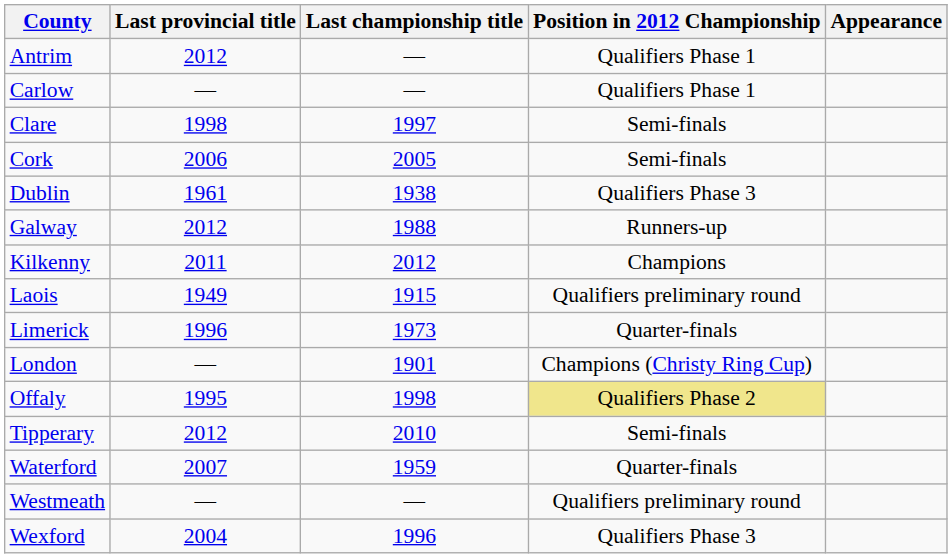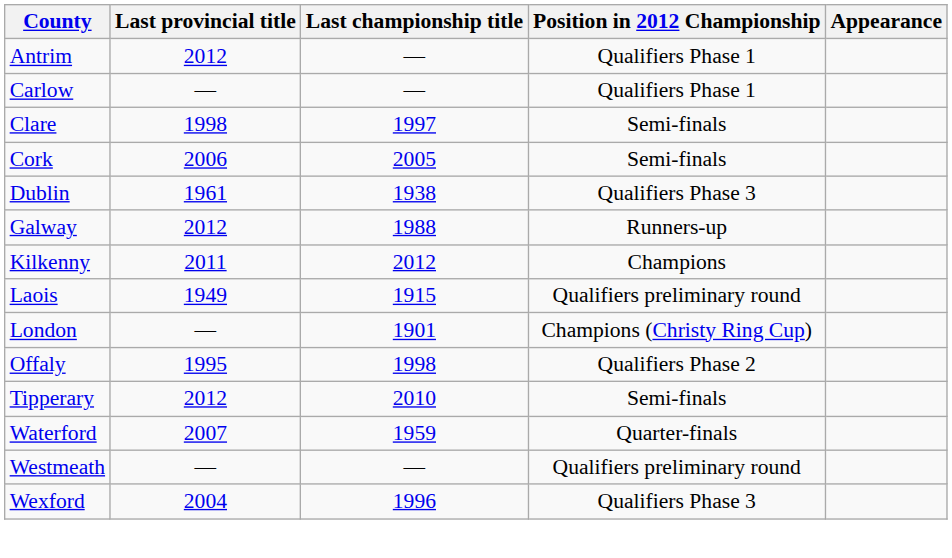 <table class="wikitable sortable" style="text-align:center">
 <tr>
 <th><a href='#'>County</a></th>
 <th>Last provincial title</th>
 <th>Last championship title</th>
 <th>Position in <a href='#'>2012</a> Championship</th>
 <th>Appearance</th>
 </tr>
 <tr>
 <td style="text-align:left"> <a href='#'>Antrim</a></td>
 <td><a href='#'>2012</a></td>
 <td>—</td>
 <td>Qualifiers Phase 1</td>
 <td></td>
 </tr>
 <tr>
 <td style="text-align:left"> <a href='#'>Carlow</a></td>
 <td>—</td>
 <td>—</td>
 <td>Qualifiers Phase 1</td>
 <td></td>
 </tr>
 <tr>
 <td style="text-align:left"> <a href='#'>Clare</a></td>
 <td><a href='#'>1998</a></td>
 <td><a href='#'>1997</a></td>
 <td>Semi-finals</td>
 <td></td>
 </tr>
 <tr>
 <td style="text-align:left"> <a href='#'>Cork</a></td>
 <td><a href='#'>2006</a></td>
 <td><a href='#'>2005</a></td>
 <td>Semi-finals</td>
 <td></td>
 </tr>
 <tr>
 <td style="text-align:left"> <a href='#'>Dublin</a></td>
 <td><a href='#'>1961</a></td>
 <td><a href='#'>1938</a></td>
 <td>Qualifiers Phase 3</td>
 <td></td>
 </tr>
 <tr>
 <td style="text-align:left"> <a href='#'>Galway</a></td>
 <td><a href='#'>2012</a></td>
 <td><a href='#'>1988</a></td>
 <td>Runners-up</td>
 <td></td>
 </tr>
 <tr>
 <td style="text-align:left"> <a href='#'>Kilkenny</a></td>
 <td><a href='#'>2011</a></td>
 <td><a href='#'>2012</a></td>
 <td>Champions</td>
 <td></td>
 </tr>
 <tr>
 <td style="text-align:left"> <a href='#'>Laois</a></td>
 <td><a href='#'>1949</a></td>
 <td><a href='#'>1915</a></td>
 <td>Qualifiers preliminary round</td>
 <td></td>
 </tr>
 <tr>
-<td style="text-align:left"> <a href='#'>Limerick</a></td>
-<td><a href='#'>1996</a></td>
-<td><a href='#'>1973</a></td>
-<td>Quarter-finals</td>
-<td></td>
-</tr>
-<tr>
 <td style="text-align:left"> <a href='#'>London</a></td>
 <td>—</td>
 <td><a href='#'>1901</a></td>
 <td>Champions (<a href='#'>Christy Ring Cup</a>)</td>
 <td></td>
 </tr>
 <tr>
 <td style="text-align:left"> <a href='#'>Offaly</a></td>
 <td><a href='#'>1995</a></td>
 <td><a href='#'>1998</a></td>
-<td style="background: khaki;">Qualifiers Phase 2</td>
+<td>Qualifiers Phase 2</td>
 <td></td>
 </tr>
 <tr>
 <td style="text-align:left"> <a href='#'>Tipperary</a></td>
 <td><a href='#'>2012</a></td>
 <td><a href='#'>2010</a></td>
 <td>Semi-finals</td>
 <td></td>
 </tr>
 <tr>
 <td style="text-align:left"> <a href='#'>Waterford</a></td>
 <td><a href='#'>2007</a></td>
 <td><a href='#'>1959</a></td>
 <td>Quarter-finals</td>
 <td></td>
 </tr>
 <tr>
 <td style="text-align:left"> <a href='#'>Westmeath</a></td>
 <td>—</td>
 <td>—</td>
 <td>Qualifiers preliminary round</td>
 <td></td>
 </tr>
 <tr>
 <td style="text-align:left"> <a href='#'>Wexford</a></td>
 <td><a href='#'>2004</a></td>
 <td><a href='#'>1996</a></td>
 <td>Qualifiers Phase 3</td>
 <td></td>
 </tr>
 </table>
